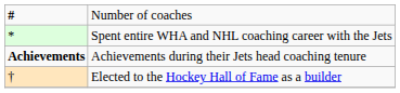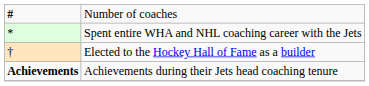 <table class="wikitable">
 <tr>
 <td><strong>#</strong> </td>
 <td>Number of coaches</td>
 </tr>
 <tr>
 <td style="background-color:#ddffdd">* </td>
 <td>Spent entire WHA and NHL coaching career with the Jets</td>
 </tr>
 <tr>
+<td style="background-color:#FFE6BD">† </td>
+<td>Elected to the <a href='#'>Hockey Hall of Fame</a> as a <a href='#'>builder</a></td>
+</tr>
+<tr>
 <td><strong>Achievements</strong></td>
 <td>Achievements during their Jets head coaching tenure</td>
 </tr>
 <tr>
-<td style="background-color:#FFE6BD">† </td>
-<td>Elected to the <a href='#'>Hockey Hall of Fame</a> as a <a href='#'>builder</a></td>
-</tr>
-<tr>
 </tr>
 </table>
